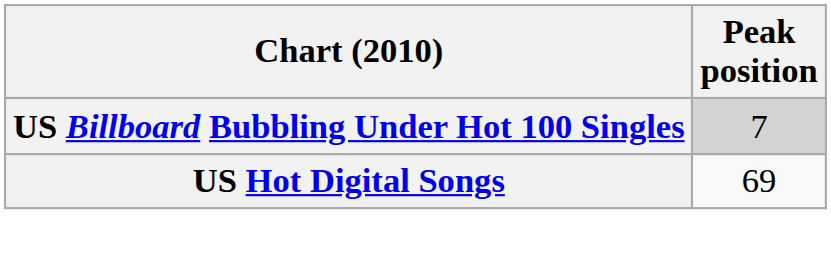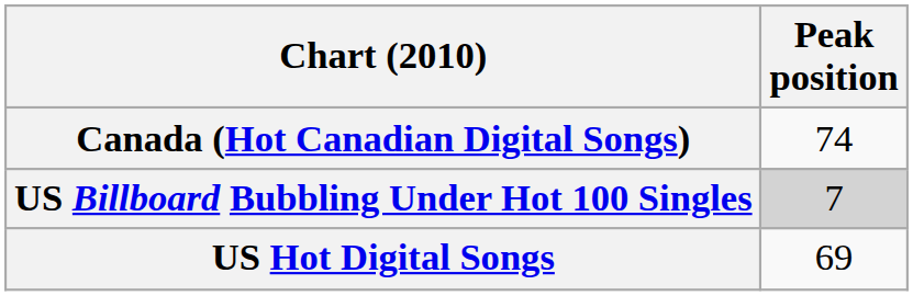 <table class="wikitable sortable plainrowheaders" style="text-align:center">
 <tr>
 <th scope="col">Chart (2010)</th>
 <th scope="col">Peak<br> position</th>
+</tr>
+<tr>
+<th scope="row">Canada (<a href='#'>Hot Canadian Digital Songs</a>)</th>
+<td>74</td>
 </tr>
 <tr>
 <th scope="row">US <em><a href='#'>Billboard</a></em> <a href='#'>Bubbling Under Hot 100 Singles</a></th>
 <td style="background: lightgrey;">7</td>
 </tr>
 <tr>
 <th scope="row">US <a href='#'>Hot Digital Songs</a></th>
 <td>69</td>
 </tr>
 </table>
